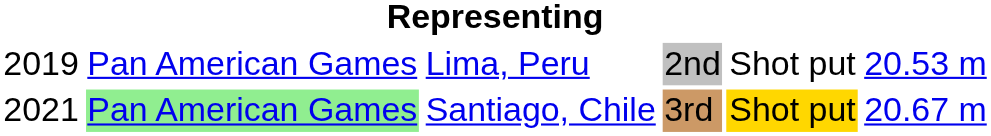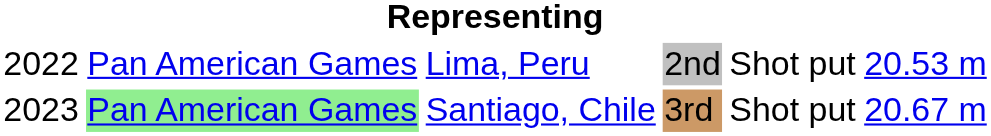 <table>
 <tr>
 <th colspan="6">Representing </th>
 </tr>
 <tr>
-<td>2019</td>
+<td>2022</td>
 <td><a href='#'>Pan American Games</a></td>
 <td><a href='#'>Lima, Peru</a></td>
 <td bgcolor="silver">2nd</td>
 <td>Shot put</td>
 <td><a href='#'>20.53 m</a></td>
 </tr>
 <tr>
-<td>2021</td>
+<td>2023</td>
 <td style="background: lightgreen;"><a href='#'>Pan American Games</a></td>
 <td><a href='#'>Santiago, Chile</a></td>
 <td bgcolor=cc9966>3rd</td>
-<td style="background: gold;">Shot put</td>
+<td>Shot put</td>
 <td><a href='#'>20.67 m</a></td>
 </tr>
 </table>
